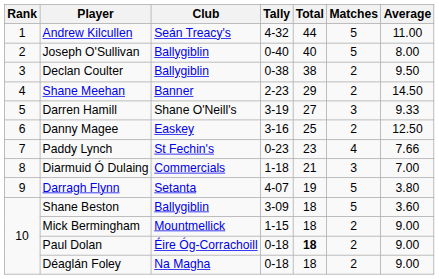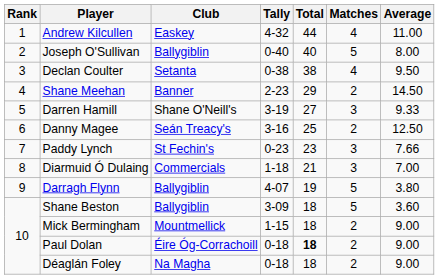 <table class="wikitable">
 <tr>
 <th>Rank</th>
 <th>Player</th>
 <th>Club</th>
 <th>Tally</th>
 <th>Total</th>
 <th>Matches</th>
 <th>Average</th>
 </tr>
 <tr>
 <td rowspan="1" style="text-align:center;">1</td>
 <td><a href='#'>Andrew Kilcullen</a></td>
-<td><a href='#'>Seán Treacy's</a></td>
+<td><a href='#'>Easkey</a></td>
 <td align="center">4-32</td>
 <td align="center">44</td>
-<td align="center">5</td>
+<td align="center">4</td>
 <td align="center">11.00</td>
 </tr>
 <tr>
 <td rowspan="1" style="text-align:center;">2</td>
 <td>Joseph O'Sullivan</td>
 <td><a href='#'>Ballygiblin</a></td>
 <td align="center">0-40</td>
 <td align="center">40</td>
 <td align="center">5</td>
 <td align="center">8.00</td>
 </tr>
 <tr>
 <td rowspan="1" style="text-align:center;">3</td>
 <td>Declan Coulter</td>
-<td><a href='#'>Ballygiblin</a></td>
+<td><a href='#'>Setanta</a></td>
 <td align="center">0-38</td>
 <td align="center">38</td>
-<td align="center">2</td>
+<td align="center">4</td>
 <td align="center">9.50</td>
 </tr>
 <tr>
 <td rowspan="1" style="text-align:center;">4</td>
 <td><a href='#'>Shane Meehan</a></td>
 <td><a href='#'>Banner</a></td>
 <td align="center">2-23</td>
 <td align="center">29</td>
 <td align="center">2</td>
 <td align="center">14.50</td>
 </tr>
 <tr>
 <td rowspan="1" style="text-align:center;">5</td>
 <td>Darren Hamill</td>
 <td>Shane O'Neill's</td>
 <td align="center">3-19</td>
 <td align="center">27</td>
 <td align="center">3</td>
 <td align="center">9.33</td>
 </tr>
 <tr>
 <td style="text-align:center;">6</td>
 <td>Danny Magee</td>
-<td><a href='#'>Easkey</a></td>
+<td><a href='#'>Seán Treacy's</a></td>
 <td align="center">3-16</td>
 <td align="center">25</td>
 <td align="center">2</td>
 <td align="center">12.50</td>
 </tr>
 <tr>
 <td rowspan="1" style="text-align:center;">7</td>
 <td>Paddy Lynch</td>
 <td><a href='#'>St Fechin's</a></td>
 <td align="center">0-23</td>
 <td align="center">23</td>
-<td align="center">4</td>
+<td align="center">3</td>
 <td align="center">7.66</td>
 </tr>
 <tr>
 <td rowspan="1" style="text-align:center;">8</td>
 <td>Diarmuid Ó Dulaing</td>
 <td><a href='#'>Commercials</a></td>
 <td align=center>1-18</td>
 <td align=center>21</td>
 <td align=center>3</td>
 <td align=center>7.00</td>
 </tr>
 <tr>
 <td rowspan="1" style="text-align:center;">9</td>
 <td><a href='#'>Darragh Flynn</a></td>
-<td><a href='#'>Setanta</a></td>
+<td><a href='#'>Ballygiblin</a></td>
 <td align="center">4-07</td>
 <td align="center">19</td>
 <td align="center">5</td>
 <td align="center">3.80</td>
 </tr>
 <tr>
 <td rowspan="4" style="text-align:center;">10</td>
 <td>Shane Beston</td>
 <td><a href='#'>Ballygiblin</a></td>
 <td align="center">3-09</td>
 <td align="center">18</td>
 <td align="center">5</td>
 <td align="center">3.60</td>
 </tr>
 <tr>
 <td>Mick Bermingham</td>
 <td><a href='#'>Mountmellick</a></td>
 <td align=center>1-15</td>
 <td align=center>18</td>
 <td align=center>2</td>
 <td align=center>9.00</td>
 </tr>
 <tr>
 <td>Paul Dolan</td>
 <td><a href='#'>Éire Óg-Corrachoill</a></td>
 <td align=center>0-18</td>
 <td align=center><strong>18</strong></td>
 <td align=center>2</td>
 <td align=center>9.00</td>
 </tr>
 <tr>
 <td>Déaglán Foley</td>
 <td><a href='#'>Na Magha</a></td>
 <td align=center>0-18</td>
 <td align=center>18</td>
 <td align=center>2</td>
 <td align=center>9.00</td>
 </tr>
 </table>
